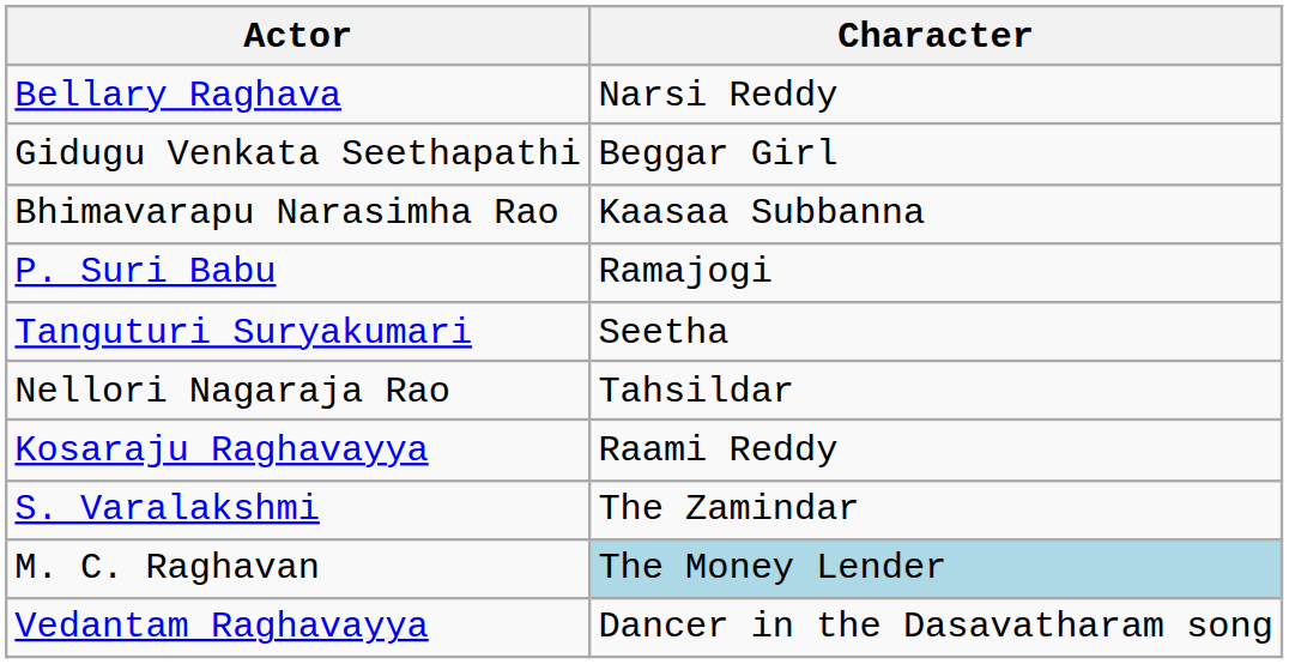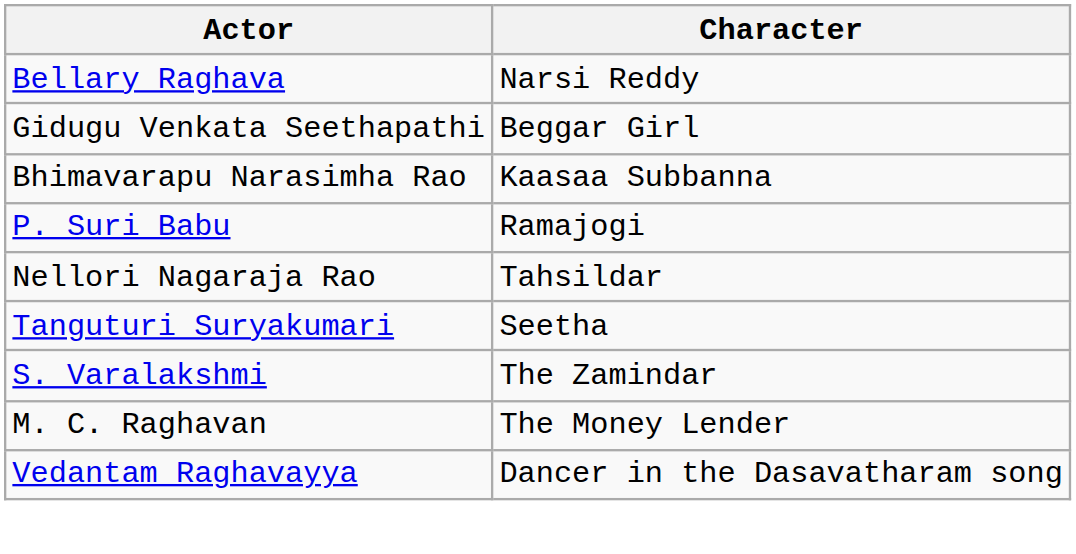 <table class="wikitable">
 <tr>
 <th>Actor</th>
 <th>Character</th>
 </tr>
 <tr>
 <td><a href='#'>Bellary Raghava</a></td>
 <td>Narsi Reddy</td>
 </tr>
 <tr>
 <td>Gidugu Venkata Seethapathi</td>
 <td>Beggar Girl</td>
 </tr>
 <tr>
 <td>Bhimavarapu Narasimha Rao</td>
 <td>Kaasaa Subbanna</td>
 </tr>
 <tr>
 <td><a href='#'>P. Suri Babu</a></td>
 <td>Ramajogi</td>
 </tr>
 <tr>
-<td><a href='#'>Tanguturi Suryakumari</a></td>
-<td>Seetha</td>
-</tr>
-<tr>
 <td>Nellori Nagaraja Rao</td>
 <td>Tahsildar</td>
 </tr>
 <tr>
-<td><a href='#'>Kosaraju Raghavayya</a></td>
-<td>Raami Reddy</td>
+<td><a href='#'>Tanguturi Suryakumari</a></td>
+<td>Seetha</td>
 </tr>
 <tr>
 <td><a href='#'>S. Varalakshmi</a></td>
 <td>The Zamindar</td>
 </tr>
 <tr>
 <td>M. C. Raghavan</td>
-<td style="background: lightblue;">The Money Lender</td>
+<td>The Money Lender</td>
 </tr>
 <tr>
 <td><a href='#'>Vedantam Raghavayya</a></td>
 <td>Dancer in the Dasavatharam song</td>
 </tr>
 </table>
